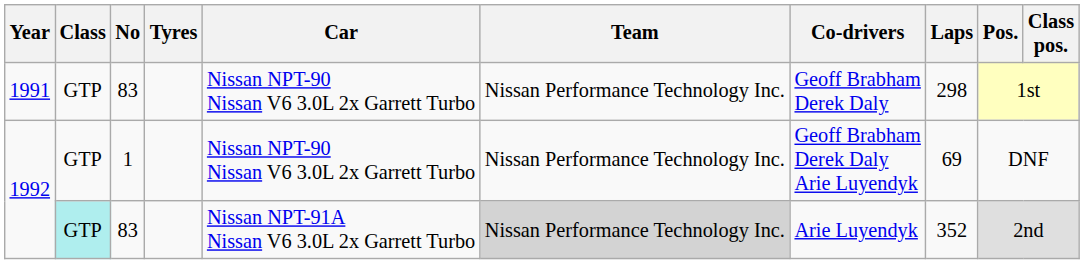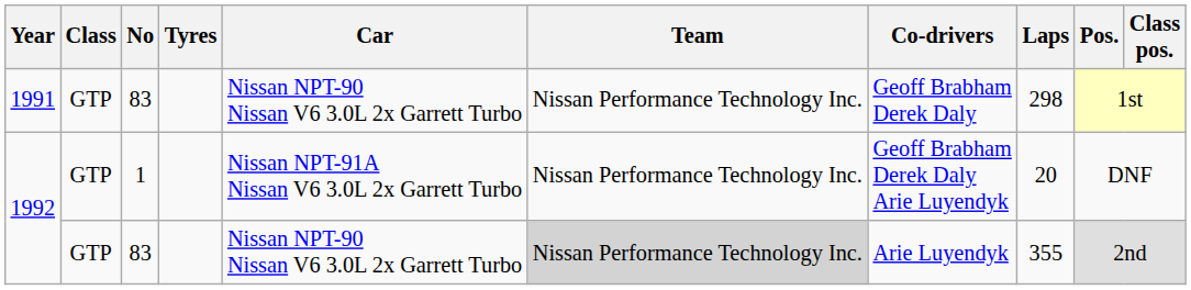 <table class="wikitable" style="text-align:center; font-size:90%">
 <tr>
 <th>Year</th>
 <th>Class</th>
 <th>No</th>
 <th>Tyres</th>
 <th>Car</th>
 <th>Team</th>
 <th>Co-drivers</th>
 <th>Laps</th>
 <th>Pos.</th>
 <th>Class<br>pos.</th>
 </tr>
 <tr>
 <td><a href='#'>1991</a></td>
 <td>GTP</td>
 <td>83</td>
 <td></td>
 <td align="left"nowrap><a href='#'>Nissan NPT-90</a><br><a href='#'>Nissan</a> V6 3.0L 2x Garrett Turbo</td>
 <td align="left"nowrap> Nissan Performance Technology Inc.</td>
 <td align="left"nowrap> <a href='#'>Geoff Brabham</a><br>  <a href='#'>Derek Daly</a></td>
 <td>298</td>
 <td colspan=2 style="background:#ffffbf;">1st</td>
 </tr>
 <tr>
 <td rowspan=2><a href='#'>1992</a></td>
 <td>GTP</td>
 <td>1</td>
 <td></td>
-<td align="left"nowrap><a href='#'>Nissan NPT-90</a><br><a href='#'>Nissan</a> V6 3.0L 2x Garrett Turbo</td>
+<td align="left"nowrap><a href='#'>Nissan NPT-91A</a><br><a href='#'>Nissan</a> V6 3.0L 2x Garrett Turbo</td>
 <td align="left"nowrap> Nissan Performance Technology Inc.</td>
 <td align="left"nowrap> <a href='#'>Geoff Brabham</a><br> <a href='#'>Derek Daly</a><br> <a href='#'>Arie Luyendyk</a></td>
-<td>69</td>
+<td>20</td>
 <td colspan=2>DNF</td>
 </tr>
 <tr>
-<td style="background: paleturquoise;">GTP</td>
+<td>GTP</td>
 <td>83</td>
 <td></td>
-<td align="left"nowrap><a href='#'>Nissan NPT-91A</a><br><a href='#'>Nissan</a> V6 3.0L 2x Garrett Turbo</td>
+<td align="left"nowrap><a href='#'>Nissan NPT-90</a><br><a href='#'>Nissan</a> V6 3.0L 2x Garrett Turbo</td>
 <td align="left"nowrap style="background: lightgrey;"> Nissan Performance Technology Inc.</td>
 <td align="left"nowrap> <a href='#'>Arie Luyendyk</a></td>
-<td>352</td>
+<td>355</td>
 <td colspan=2 style="background:#dfdfdf;">2nd</td>
 </tr>
 </table>
